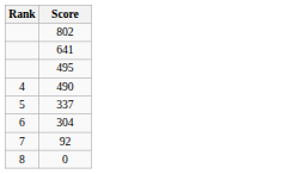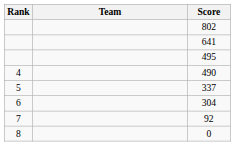 <table class=wikitable style="text-align:center">
 <tr>
 <th width=40>Rank</th>
+<th width=250>Team</th>
 <th width=65>Score</th>
 </tr>
 <tr>
 <td></td>
+<td align=left></td>
 <td>802</td>
 </tr>
 <tr>
 <td></td>
+<td align=left></td>
 <td>641</td>
 </tr>
 <tr>
 <td></td>
+<td align=left></td>
 <td>495</td>
 </tr>
 <tr>
 <td>4</td>
+<td align=left></td>
 <td>490</td>
 </tr>
 <tr>
 <td>5</td>
+<td align=left></td>
 <td>337</td>
 </tr>
 <tr>
 <td>6</td>
+<td align=left></td>
 <td>304</td>
 </tr>
 <tr>
 <td>7</td>
+<td align=left></td>
 <td>92</td>
 </tr>
 <tr>
 <td>8</td>
+<td align=left></td>
 <td>0</td>
 </tr>
 </table>
